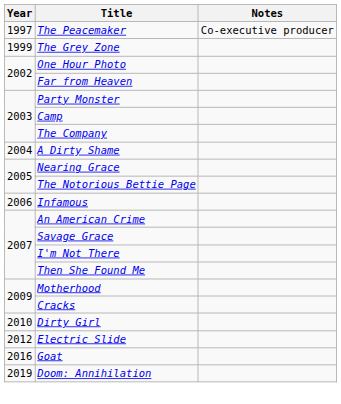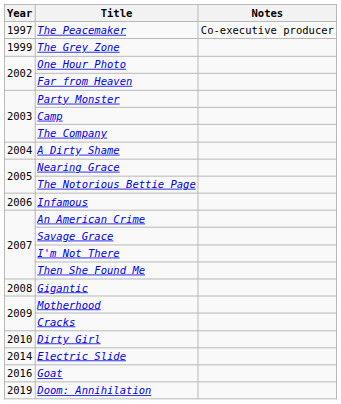 <table class="wikitable ">
 <tr>
 <th>Year</th>
 <th>Title</th>
 <th>Notes</th>
 </tr>
 <tr>
 <td>1997</td>
 <td><em><a href='#'>The Peacemaker</a></em></td>
 <td>Co-executive producer</td>
 </tr>
 <tr>
 <td>1999</td>
 <td><em><a href='#'>The Grey Zone</a></em></td>
 <td></td>
 </tr>
 <tr>
 <td rowspan=2>2002</td>
 <td><em><a href='#'>One Hour Photo</a></em></td>
 <td></td>
 </tr>
 <tr>
 <td><em><a href='#'>Far from Heaven</a></em></td>
 <td></td>
 </tr>
 <tr>
 <td rowspan=3>2003</td>
 <td><em><a href='#'>Party Monster</a></em></td>
 <td></td>
 </tr>
 <tr>
 <td><em><a href='#'>Camp</a></em></td>
 <td></td>
 </tr>
 <tr>
 <td><em><a href='#'>The Company</a></em></td>
 <td></td>
 </tr>
 <tr>
 <td>2004</td>
 <td><em><a href='#'>A Dirty Shame</a></em></td>
 <td></td>
 </tr>
 <tr>
 <td rowspan=2>2005</td>
 <td><em><a href='#'>Nearing Grace</a></em></td>
 <td></td>
 </tr>
 <tr>
 <td><em><a href='#'>The Notorious Bettie Page</a></em></td>
 <td></td>
 </tr>
 <tr>
 <td>2006</td>
 <td><em><a href='#'>Infamous</a></em></td>
 <td></td>
 </tr>
 <tr>
 <td rowspan=4>2007</td>
 <td><em><a href='#'>An American Crime</a></em></td>
 <td></td>
 </tr>
 <tr>
 <td><em><a href='#'>Savage Grace</a></em></td>
 <td></td>
 </tr>
 <tr>
 <td><em><a href='#'>I'm Not There</a></em></td>
 <td></td>
 </tr>
 <tr>
 <td><em><a href='#'>Then She Found Me</a></em></td>
 <td></td>
 </tr>
 <tr>
+<td>2008</td>
+<td><em><a href='#'>Gigantic</a></em></td>
+<td></td>
+</tr>
+<tr>
 <td rowspan=2>2009</td>
 <td><em><a href='#'>Motherhood</a></em></td>
 <td></td>
 </tr>
 <tr>
 <td><em><a href='#'>Cracks</a></em></td>
 <td></td>
 </tr>
 <tr>
 <td>2010</td>
 <td><em><a href='#'>Dirty Girl</a></em></td>
 <td></td>
 </tr>
 <tr>
-<td>2012</td>
+<td>2014</td>
 <td><em><a href='#'>Electric Slide</a></em></td>
 <td></td>
 </tr>
 <tr>
 <td>2016</td>
 <td><em><a href='#'>Goat</a></em></td>
 <td></td>
 </tr>
 <tr>
 <td>2019</td>
 <td><em><a href='#'>Doom: Annihilation</a></em></td>
 <td></td>
 </tr>
 </table>
